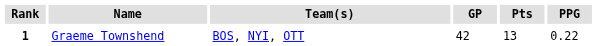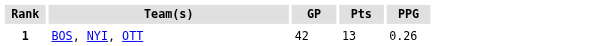 <table id="Table3" cellspacing="3" cellpadding="3" style="font-size:95%;">
 <tr style="text-align:center; background:#e0e0e0">
 <th style="width:3em;">Rank</th>
-<th style="width:13em;">Name</th>
 <th style="width:20em;">Team(s)</th>
 <th style="width:3.3em;">GP</th>
 <th style="width:3.3em;">Pts</th>
 <th style="width:3.3em;">PPG</th>
 </tr>
 <tr>
 <th>1</th>
-<td><a href='#'>Graeme Townshend</a></td>
 <td><a href='#'>BOS</a>, <a href='#'>NYI</a>, <a href='#'>OTT</a></td>
 <td>42</td>
 <td>13</td>
-<td>0.22</td>
+<td>0.26</td>
 </tr>
 </table>
